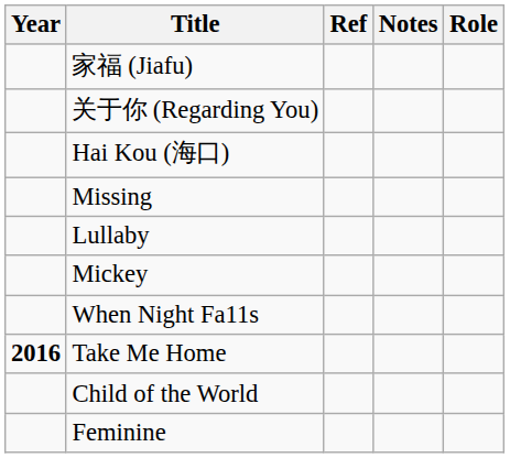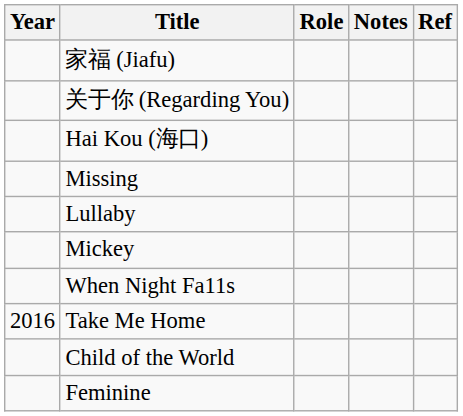 <table class="wikitable">
 <tr>
 <th>Year</th>
 <th>Title</th>
+<th>Role</th>
+<th>Notes</th>
 <th>Ref</th>
-<th>Notes</th>
-<th>Role</th>
 </tr>
 <tr>
 <td></td>
 <td>家福 (Jiafu)</td>
 <td></td>
 <td></td>
 <td></td>
 </tr>
 <tr>
 <td></td>
 <td>关于你 (Regarding You)</td>
 <td></td>
 <td></td>
 <td></td>
 </tr>
 <tr>
 <td></td>
 <td>Hai Kou (海口)</td>
 <td></td>
 <td></td>
 <td></td>
 </tr>
 <tr>
 <td></td>
 <td>Missing</td>
 <td></td>
 <td></td>
 <td></td>
 </tr>
 <tr>
 <td></td>
 <td>Lullaby</td>
 <td></td>
 <td></td>
 <td></td>
 </tr>
 <tr>
 <td></td>
 <td>Mickey</td>
 <td></td>
 <td></td>
 <td></td>
 </tr>
 <tr>
 <td></td>
 <td>When Night Fa11s <br></td>
 <td></td>
 <td></td>
 <td></td>
 </tr>
 <tr>
-<td><strong>2016</strong></td>
+<td>2016</td>
 <td>Take Me Home<br></td>
 <td></td>
 <td></td>
 <td></td>
 </tr>
 <tr>
 <td></td>
 <td>Child of the World</td>
 <td></td>
 <td></td>
 <td></td>
 </tr>
 <tr>
 <td></td>
 <td>Feminine</td>
 <td></td>
 <td></td>
 <td></td>
 </tr>
 </table>
